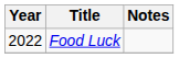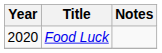 <table class="wikitable">
 <tr>
 <th>Year</th>
 <th>Title</th>
 <th>Notes</th>
 </tr>
 <tr>
-<td>2022</td>
+<td>2020</td>
 <td><em><a href='#'>Food Luck</a></em></td>
 <td></td>
 </tr>
 <tr>
 </tr>
 </table>
